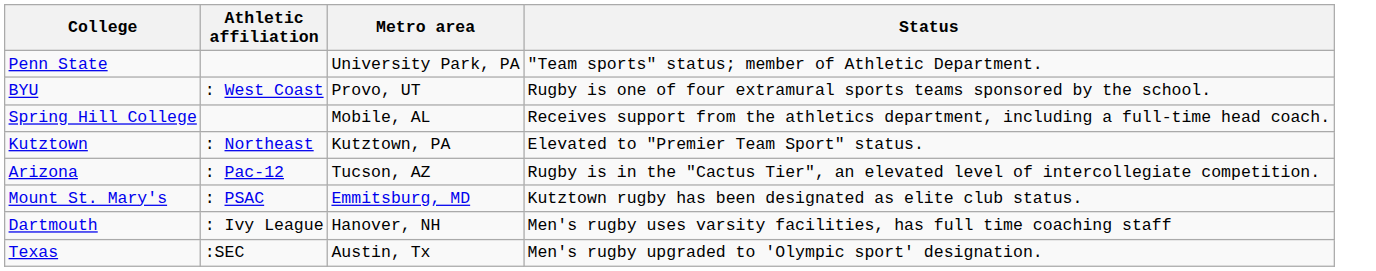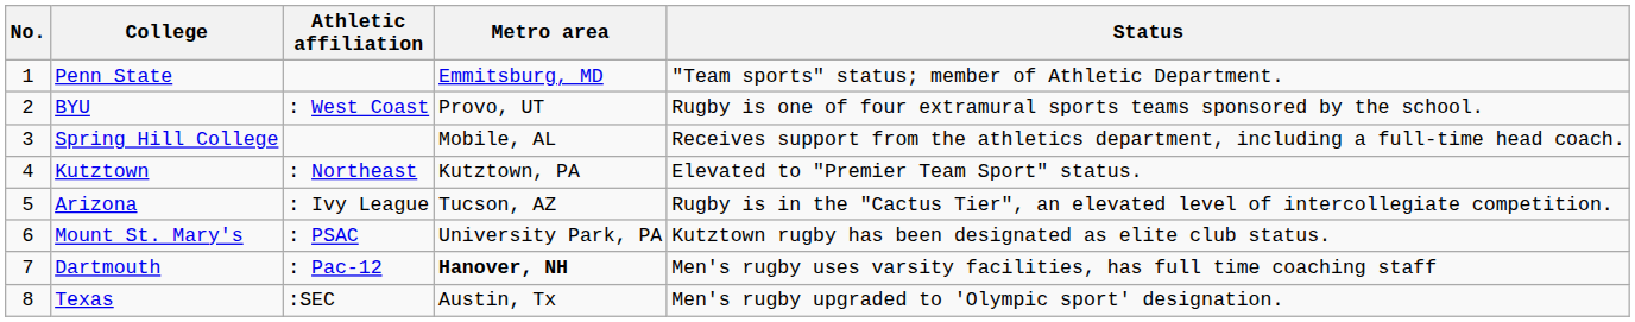 <table class="wikitable sortable">
 <tr>
+<th>No.</th>
 <th>College</th>
 <th>Athletic<br>affiliation</th>
 <th>Metro area</th>
 <th class=unsortable>Status</th>
 </tr>
 <tr>
+<td align="center">1</td>
 <td><a href='#'>Penn State</a></td>
 <td></td>
-<td>University Park, PA</td>
+<td><a href='#'>Emmitsburg, MD</a></td>
 <td>"Team sports" status; member of Athletic Department.</td>
 </tr>
 <tr>
+<td align="center">2</td>
 <td><a href='#'>BYU</a></td>
 <td>: <a href='#'>West Coast</a></td>
 <td>Provo, UT</td>
 <td>Rugby is one of four extramural sports teams sponsored by the school.</td>
 </tr>
 <tr>
+<td align="center">3</td>
 <td><a href='#'>Spring Hill College</a></td>
 <td></td>
 <td>Mobile, AL</td>
 <td>Receives support from the athletics department, including a full-time head coach.</td>
 </tr>
 <tr>
+<td align="center">4</td>
 <td><a href='#'>Kutztown</a></td>
 <td>: <a href='#'>Northeast</a></td>
 <td>Kutztown, PA</td>
 <td>Elevated to "Premier Team Sport" status.</td>
 </tr>
 <tr>
+<td align="center">5</td>
 <td><a href='#'>Arizona</a></td>
-<td>: <a href='#'>Pac-12</a></td>
+<td>: Ivy League</td>
 <td>Tucson, AZ</td>
 <td>Rugby is in the "Cactus Tier", an elevated level of intercollegiate competition.</td>
 </tr>
 <tr>
+<td align="center">6</td>
 <td><a href='#'>Mount St. Mary's</a></td>
 <td>: <a href='#'>PSAC</a></td>
-<td><a href='#'>Emmitsburg, MD</a></td>
+<td>University Park, PA</td>
 <td>Kutztown rugby has been designated as elite club status.</td>
 </tr>
 <tr>
+<td align="center">7</td>
 <td><a href='#'>Dartmouth</a></td>
-<td>: Ivy League</td>
-<td>Hanover, NH</td>
+<td>: <a href='#'>Pac-12</a></td>
+<td><strong>Hanover, NH</strong></td>
 <td>Men's rugby uses varsity facilities, has full time coaching staff</td>
 </tr>
 <tr>
+<td align="center">8</td>
 <td><a href='#'>Texas</a></td>
 <td>:SEC</td>
 <td>Austin, Tx</td>
 <td>Men's rugby upgraded to 'Olympic sport' designation.</td>
 </tr>
 </table>
